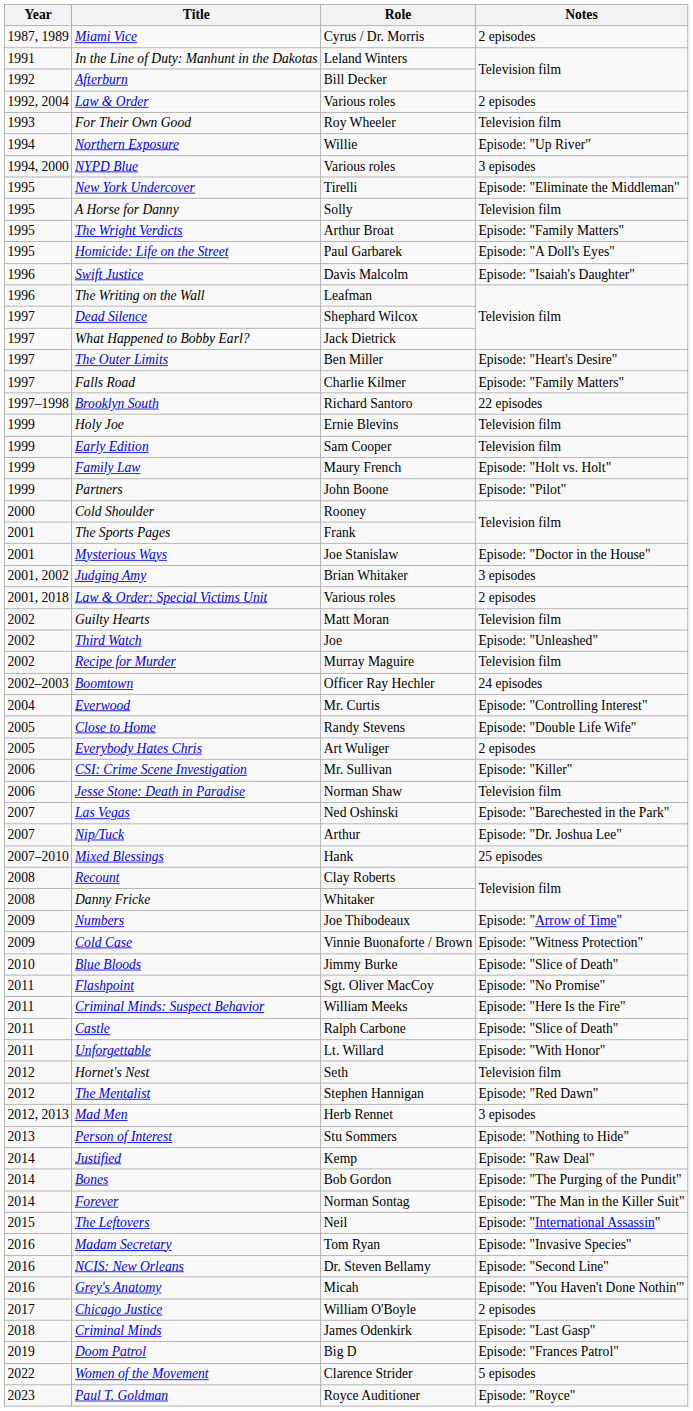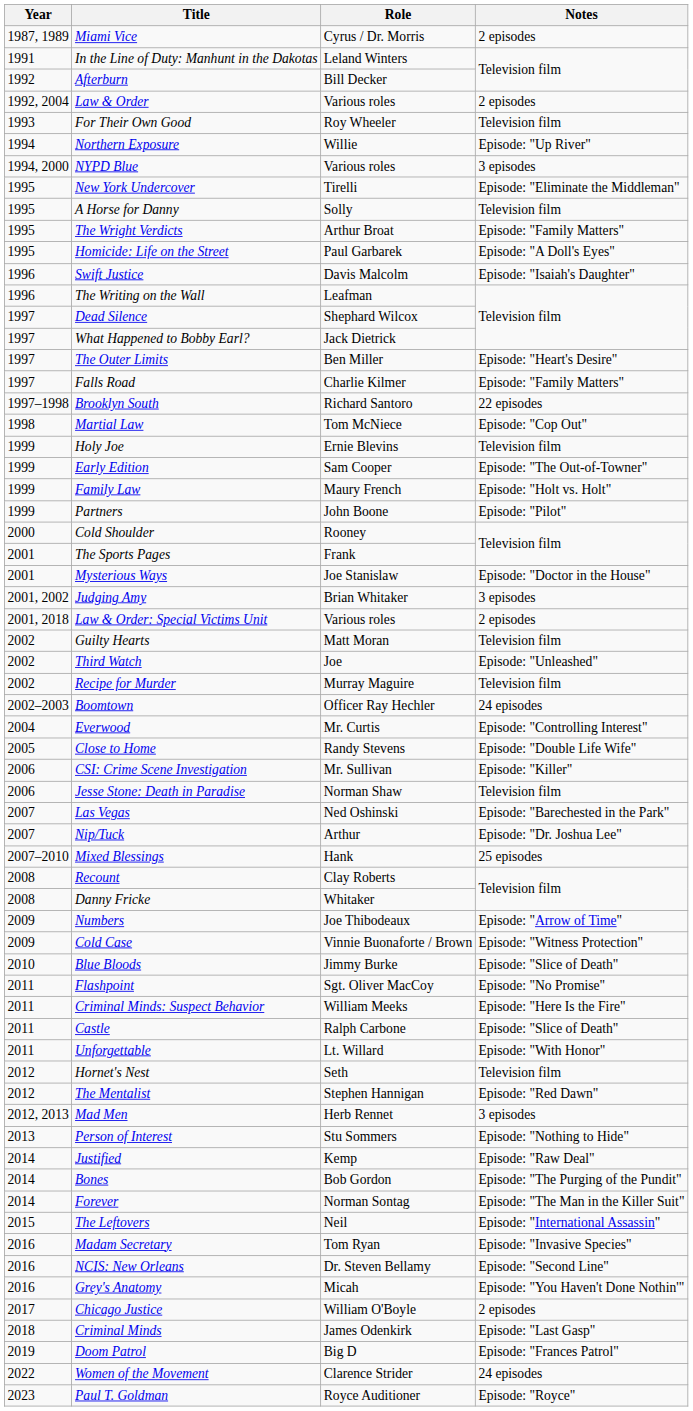 <table class="wikitable sortable">
 <tr>
 <th>Year</th>
 <th>Title</th>
 <th>Role</th>
 <th class="unsortable">Notes</th>
 </tr>
 <tr>
 <td>1987, 1989</td>
 <td><em><a href='#'>Miami Vice</a></em></td>
 <td>Cyrus / Dr. Morris</td>
 <td>2 episodes</td>
 </tr>
 <tr>
 <td>1991</td>
 <td><em>In the Line of Duty: Manhunt in the Dakotas</em></td>
 <td>Leland Winters</td>
 <td rowspan="2">Television film</td>
 </tr>
 <tr>
 <td>1992</td>
 <td><a href='#'><em>Afterburn</em></a></td>
 <td>Bill Decker</td>
 </tr>
 <tr>
 <td>1992, 2004</td>
 <td><em><a href='#'>Law & Order</a></em></td>
 <td>Various roles</td>
 <td>2 episodes</td>
 </tr>
 <tr>
 <td>1993</td>
 <td><em>For Their Own Good</em></td>
 <td>Roy Wheeler</td>
 <td>Television film</td>
 </tr>
 <tr>
 <td>1994</td>
 <td><em><a href='#'>Northern Exposure</a></em></td>
 <td>Willie</td>
 <td>Episode: "Up River"</td>
 </tr>
 <tr>
 <td>1994, 2000</td>
 <td><em><a href='#'>NYPD Blue</a></em></td>
 <td>Various roles</td>
 <td>3 episodes</td>
 </tr>
 <tr>
 <td>1995</td>
 <td><em><a href='#'>New York Undercover</a></em></td>
 <td>Tirelli</td>
 <td>Episode: "Eliminate the Middleman"</td>
 </tr>
 <tr>
 <td>1995</td>
 <td data-sort-value="Horse for Danny, A"><em>A Horse for Danny</em></td>
 <td>Solly</td>
 <td>Television film</td>
 </tr>
 <tr>
 <td>1995</td>
 <td data-sort-value="Wright Verdicts, The"><em><a href='#'>The Wright Verdicts</a></em></td>
 <td>Arthur Broat</td>
 <td>Episode: "Family Matters"</td>
 </tr>
 <tr>
 <td>1995</td>
 <td><em><a href='#'>Homicide: Life on the Street</a></em></td>
 <td>Paul Garbarek</td>
 <td>Episode: "A Doll's Eyes"</td>
 </tr>
 <tr>
 <td>1996</td>
 <td><em><a href='#'>Swift Justice</a></em></td>
 <td>Davis Malcolm</td>
 <td>Episode: "Isaiah's Daughter"</td>
 </tr>
 <tr>
 <td>1996</td>
 <td data-sort-value="Writing on the Wall, The"><em>The Writing on the Wall</em></td>
 <td>Leafman</td>
 <td rowspan="3">Television film</td>
 </tr>
 <tr>
 <td>1997</td>
 <td><a href='#'><em>Dead Silence</em></a></td>
 <td>Shephard Wilcox</td>
 </tr>
 <tr>
 <td>1997</td>
 <td><em>What Happened to Bobby Earl?</em></td>
 <td>Jack Dietrick</td>
 </tr>
 <tr>
 <td>1997</td>
 <td data-sort-value="Outer Limits, The"><a href='#'><em>The Outer Limits</em></a></td>
 <td>Ben Miller</td>
 <td>Episode: "Heart's Desire"</td>
 </tr>
 <tr>
 <td>1997</td>
 <td><em>Falls Road</em></td>
 <td>Charlie Kilmer</td>
 <td>Episode: "Family Matters"</td>
 </tr>
 <tr>
 <td>1997–1998</td>
 <td><em><a href='#'>Brooklyn South</a></em></td>
 <td>Richard Santoro</td>
 <td>22 episodes</td>
 </tr>
 <tr>
+<td>1998</td>
+<td><a href='#'><em>Martial Law</em></a></td>
+<td>Tom McNiece</td>
+<td>Episode: "Cop Out"</td>
+</tr>
+<tr>
 <td>1999</td>
 <td><em>Holy Joe</em></td>
 <td>Ernie Blevins</td>
 <td>Television film</td>
 </tr>
 <tr>
 <td>1999</td>
 <td><em><a href='#'>Early Edition</a></em></td>
 <td>Sam Cooper</td>
-<td>Television film</td>
+<td>Episode: "The Out-of-Towner"</td>
 </tr>
 <tr>
 <td>1999</td>
 <td><a href='#'><em>Family Law</em></a></td>
 <td>Maury French</td>
 <td>Episode: "Holt vs. Holt"</td>
 </tr>
 <tr>
 <td>1999</td>
 <td><em>Partners</em></td>
 <td>John Boone</td>
 <td>Episode: "Pilot"</td>
 </tr>
 <tr>
 <td>2000</td>
 <td><em>Cold Shoulder</em></td>
 <td>Rooney</td>
 <td rowspan="2">Television film</td>
 </tr>
 <tr>
 <td>2001</td>
 <td data-sort-value="Sports Pages, The"><em>The Sports Pages</em></td>
 <td>Frank</td>
 </tr>
 <tr>
 <td>2001</td>
 <td><a href='#'><em>Mysterious Ways</em></a></td>
 <td>Joe Stanislaw</td>
 <td>Episode: "Doctor in the House"</td>
 </tr>
 <tr>
 <td>2001, 2002</td>
 <td><em><a href='#'>Judging Amy</a></em></td>
 <td>Brian Whitaker</td>
 <td>3 episodes</td>
 </tr>
 <tr>
 <td>2001, 2018</td>
 <td><em><a href='#'>Law & Order: Special Victims Unit</a></em></td>
 <td>Various roles</td>
 <td>2 episodes</td>
 </tr>
 <tr>
 <td>2002</td>
 <td><em>Guilty Hearts</em></td>
 <td>Matt Moran</td>
 <td>Television film</td>
 </tr>
 <tr>
 <td>2002</td>
 <td><em><a href='#'>Third Watch</a></em></td>
 <td>Joe</td>
 <td>Episode: "Unleashed"</td>
 </tr>
 <tr>
 <td>2002</td>
 <td><a href='#'><em>Recipe for Murder</em></a></td>
 <td>Murray Maguire</td>
 <td>Television film</td>
 </tr>
 <tr>
 <td>2002–2003</td>
 <td><a href='#'><em>Boomtown</em></a></td>
 <td>Officer Ray Hechler</td>
 <td>24 episodes</td>
 </tr>
 <tr>
 <td>2004</td>
 <td><em><a href='#'>Everwood</a></em></td>
 <td>Mr. Curtis</td>
 <td>Episode: "Controlling Interest"</td>
 </tr>
 <tr>
 <td>2005</td>
 <td><a href='#'><em>Close to Home</em></a></td>
 <td>Randy Stevens</td>
 <td>Episode: "Double Life Wife"</td>
-</tr>
-<tr>
-<td>2005</td>
-<td><em><a href='#'>Everybody Hates Chris</a></em></td>
-<td>Art Wuliger</td>
-<td>2 episodes</td>
 </tr>
 <tr>
 <td>2006</td>
 <td><em><a href='#'>CSI: Crime Scene Investigation</a></em></td>
 <td>Mr. Sullivan</td>
 <td>Episode: "Killer"</td>
 </tr>
 <tr>
 <td>2006</td>
 <td><em><a href='#'>Jesse Stone: Death in Paradise</a></em></td>
 <td>Norman Shaw</td>
 <td>Television film</td>
 </tr>
 <tr>
 <td>2007</td>
 <td><a href='#'><em>Las Vegas</em></a></td>
 <td>Ned Oshinski</td>
 <td>Episode: "Barechested in the Park"</td>
 </tr>
 <tr>
 <td>2007</td>
 <td><em><a href='#'>Nip/Tuck</a></em></td>
 <td>Arthur</td>
 <td>Episode: "Dr. Joshua Lee"</td>
 </tr>
 <tr>
 <td>2007–2010</td>
 <td><a href='#'><em>Mixed Blessings</em></a></td>
 <td>Hank</td>
 <td>25 episodes</td>
 </tr>
 <tr>
 <td>2008</td>
 <td><a href='#'><em>Recount</em></a></td>
 <td>Clay Roberts</td>
 <td rowspan="2">Television film</td>
 </tr>
 <tr>
 <td>2008</td>
 <td><em>Danny Fricke</em></td>
 <td>Whitaker</td>
 </tr>
 <tr>
 <td>2009</td>
 <td><a href='#'><em>Numbers</em></a></td>
 <td>Joe Thibodeaux</td>
 <td>Episode: "<a href='#'>Arrow of Time</a>"</td>
 </tr>
 <tr>
 <td>2009</td>
 <td><em><a href='#'>Cold Case</a></em></td>
 <td>Vinnie Buonaforte / Brown</td>
 <td>Episode: "Witness Protection"</td>
 </tr>
 <tr>
 <td>2010</td>
 <td><a href='#'><em>Blue Bloods</em></a></td>
 <td>Jimmy Burke</td>
 <td>Episode: "Slice of Death"</td>
 </tr>
 <tr>
 <td>2011</td>
 <td><a href='#'><em>Flashpoint</em></a></td>
 <td>Sgt. Oliver MacCoy</td>
 <td>Episode: "No Promise"</td>
 </tr>
 <tr>
 <td>2011</td>
 <td><em><a href='#'>Criminal Minds: Suspect Behavior</a></em></td>
 <td>William Meeks</td>
 <td>Episode: "Here Is the Fire"</td>
 </tr>
 <tr>
 <td>2011</td>
 <td><a href='#'><em>Castle</em></a></td>
 <td>Ralph Carbone</td>
 <td>Episode: "Slice of Death"</td>
 </tr>
 <tr>
 <td>2011</td>
 <td><a href='#'><em>Unforgettable</em></a></td>
 <td>Lt. Willard</td>
 <td>Episode: "With Honor"</td>
 </tr>
 <tr>
 <td>2012</td>
 <td><em>Hornet's Nest</em></td>
 <td>Seth</td>
 <td>Television film</td>
 </tr>
 <tr>
 <td>2012</td>
 <td data-sort-value="Mentalist, The"><em><a href='#'>The Mentalist</a></em></td>
 <td>Stephen Hannigan</td>
 <td>Episode: "Red Dawn"</td>
 </tr>
 <tr>
 <td>2012, 2013</td>
 <td><em><a href='#'>Mad Men</a></em></td>
 <td>Herb Rennet</td>
 <td>3 episodes</td>
 </tr>
 <tr>
 <td>2013</td>
 <td><a href='#'><em>Person of Interest</em></a></td>
 <td>Stu Sommers</td>
 <td>Episode: "Nothing to Hide"</td>
 </tr>
 <tr>
 <td>2014</td>
 <td><a href='#'><em>Justified</em></a></td>
 <td>Kemp</td>
 <td>Episode: "Raw Deal"</td>
 </tr>
 <tr>
 <td>2014</td>
 <td><a href='#'><em>Bones</em></a></td>
 <td>Bob Gordon</td>
 <td>Episode: "The Purging of the Pundit"</td>
 </tr>
 <tr>
 <td>2014</td>
 <td><a href='#'><em>Forever</em></a></td>
 <td>Norman Sontag</td>
 <td>Episode: "The Man in the Killer Suit"</td>
 </tr>
 <tr>
 <td>2015</td>
 <td data-sort-value="Leftovers, The"><a href='#'><em>The Leftovers</em></a></td>
 <td>Neil</td>
 <td>Episode: "<a href='#'>International Assassin</a>"</td>
 </tr>
 <tr>
 <td>2016</td>
 <td><a href='#'><em>Madam Secretary</em></a></td>
 <td>Tom Ryan</td>
 <td>Episode: "Invasive Species"</td>
 </tr>
 <tr>
 <td>2016</td>
 <td><em><a href='#'>NCIS: New Orleans</a></em></td>
 <td>Dr. Steven Bellamy</td>
 <td>Episode: "Second Line"</td>
 </tr>
 <tr>
 <td>2016</td>
 <td><em><a href='#'>Grey's Anatomy</a></em></td>
 <td>Micah</td>
 <td>Episode: "You Haven't Done Nothin'"</td>
 </tr>
 <tr>
 <td>2017</td>
 <td><em><a href='#'>Chicago Justice</a></em></td>
 <td>William O'Boyle</td>
 <td>2 episodes</td>
 </tr>
 <tr>
 <td>2018</td>
 <td><em><a href='#'>Criminal Minds</a></em></td>
 <td>James Odenkirk</td>
 <td>Episode: "Last Gasp"</td>
 </tr>
 <tr>
 <td>2019</td>
 <td><a href='#'><em>Doom Patrol</em></a></td>
 <td>Big D</td>
 <td>Episode: "Frances Patrol"</td>
 </tr>
 <tr>
 <td>2022</td>
 <td><em><a href='#'>Women of the Movement</a></em></td>
 <td>Clarence Strider</td>
-<td>5 episodes</td>
+<td>24 episodes</td>
 </tr>
 <tr>
 <td>2023</td>
 <td><em><a href='#'>Paul T. Goldman</a></em></td>
 <td>Royce Auditioner</td>
 <td>Episode: "Royce"</td>
 </tr>
 </table>
